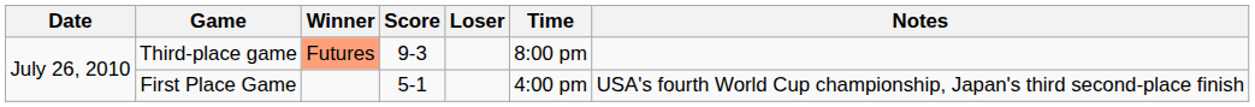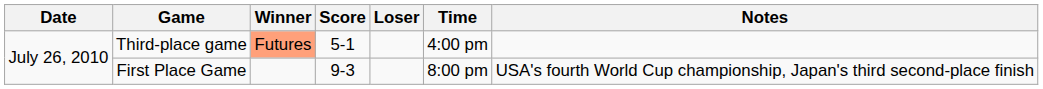 <table class="wikitable">
 <tr>
 <th>Date</th>
 <th>Game</th>
 <th>Winner</th>
 <th>Score</th>
 <th>Loser</th>
 <th>Time</th>
 <th>Notes</th>
 </tr>
 <tr align=center>
 <td rowspan=2>July 26, 2010</td>
 <td>Third-place game</td>
 <td style="background: lightsalmon;"> Futures</td>
-<td>9-3</td>
+<td>5-1</td>
 <td></td>
-<td>8:00 pm</td>
+<td>4:00 pm</td>
 <td></td>
 </tr>
 <tr align=center>
 <td>First Place Game</td>
 <td></td>
-<td>5-1</td>
+<td>9-3</td>
 <td></td>
-<td>4:00 pm</td>
+<td>8:00 pm</td>
 <td>USA's fourth World Cup championship, Japan's third second-place finish</td>
 </tr>
 </table>
